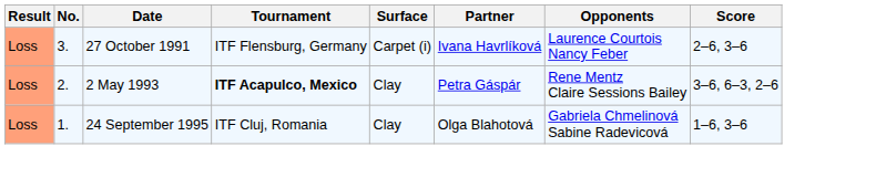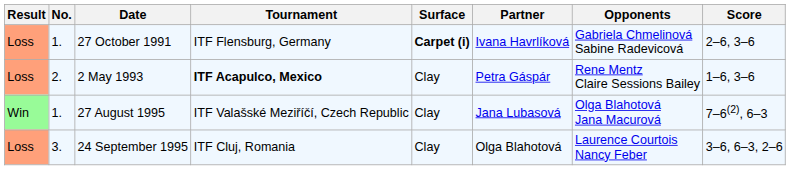 <table class="sortable wikitable" style=font-size:97%>
 <tr>
 <th>Result</th>
 <th>No.</th>
 <th>Date</th>
 <th>Tournament</th>
 <th>Surface</th>
 <th>Partner</th>
 <th>Opponents</th>
 <th class="unsortable">Score</th>
 </tr>
 <tr style="background:#f0f8ff;">
 <td style="background:#ffa07a;">Loss</td>
-<td>3.</td>
+<td>1.</td>
 <td>27 October 1991</td>
 <td>ITF Flensburg, Germany</td>
-<td>Carpet (i)</td>
+<td><strong>Carpet (i)</strong></td>
 <td> <a href='#'>Ivana Havrlíková</a></td>
-<td> <a href='#'>Laurence Courtois</a> <br>  <a href='#'>Nancy Feber</a></td>
+<td> <a href='#'>Gabriela Chmelinová</a> <br>  Sabine Radevicová</td>
 <td>2–6, 3–6</td>
 </tr>
 <tr style="background:#f0f8ff;">
 <td style="background:#ffa07a;">Loss</td>
 <td>2.</td>
 <td>2 May 1993</td>
 <td><strong>ITF Acapulco, Mexico</strong></td>
 <td>Clay</td>
 <td> <a href='#'>Petra Gáspár</a></td>
 <td> <a href='#'>Rene Mentz</a> <br>  Claire Sessions Bailey</td>
-<td>3–6, 6–3, 2–6</td>
+<td>1–6, 3–6</td>
+</tr>
+<tr style="background:#f0f8ff;">
+<td style="background:#98fb98;">Win</td>
+<td>1.</td>
+<td>27 August 1995</td>
+<td>ITF Valašské Meziříčí, Czech Republic</td>
+<td>Clay</td>
+<td> <a href='#'>Jana Lubasová</a></td>
+<td> <a href='#'>Olga Blahotová</a> <br>  <a href='#'>Jana Macurová</a></td>
+<td>7–6<sup>(2)</sup>, 6–3</td>
 </tr>
 <tr style="background:#f0f8ff;">
 <td style="background:#ffa07a;">Loss</td>
-<td>1.</td>
+<td>3.</td>
 <td>24 September 1995</td>
 <td>ITF Cluj, Romania</td>
 <td>Clay</td>
 <td> Olga Blahotová</td>
-<td> <a href='#'>Gabriela Chmelinová</a> <br>  Sabine Radevicová</td>
-<td>1–6, 3–6</td>
+<td> <a href='#'>Laurence Courtois</a> <br>  <a href='#'>Nancy Feber</a></td>
+<td>3–6, 6–3, 2–6</td>
 </tr>
 </table>
